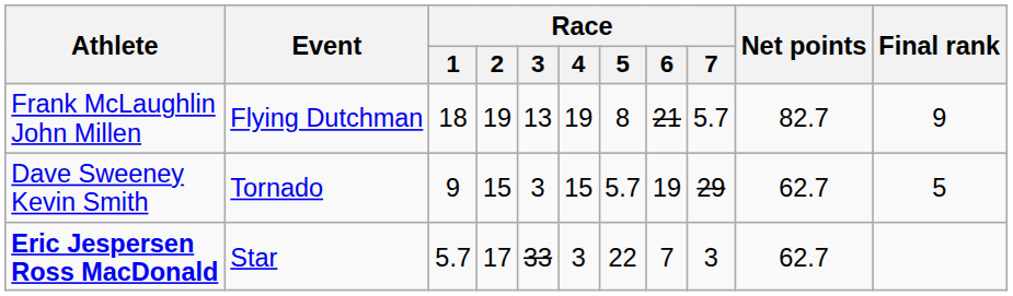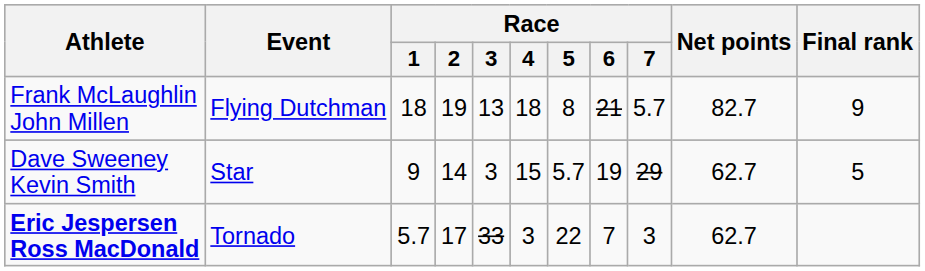 <table class="wikitable" style="font-size:90%">
 <tr>
 <th rowspan=2>Athlete</th>
 <th rowspan=2>Event</th>
 <th colspan=7>Race</th>
 <th rowspan=2>Net points</th>
 <th rowspan=2>Final rank</th>
 </tr>
 <tr style="font-size:95%">
 <th>1</th>
 <th>2</th>
 <th>3</th>
 <th>4</th>
 <th>5</th>
 <th>6</th>
 <th>7</th>
 </tr>
 <tr align=center>
 <td align=left><a href='#'>Frank McLaughlin</a><br><a href='#'>John Millen</a></td>
 <td align=left><a href='#'>Flying Dutchman</a></td>
 <td>18</td>
 <td>19</td>
 <td>13</td>
-<td>19</td>
+<td>18</td>
 <td>8</td>
 <td><s>21</s></td>
 <td>5.7</td>
 <td>82.7</td>
 <td>9</td>
 </tr>
 <tr align=center>
 <td align=left><a href='#'>Dave Sweeney</a><br><a href='#'>Kevin Smith</a></td>
-<td align=left><a href='#'>Tornado</a></td>
+<td align=left><a href='#'>Star</a></td>
 <td>9</td>
-<td>15</td>
+<td>14</td>
 <td>3</td>
 <td>15</td>
 <td>5.7</td>
 <td>19</td>
 <td><s>29</s></td>
 <td>62.7</td>
 <td>5</td>
 </tr>
 <tr align=center>
 <td align=left><strong><a href='#'>Eric Jespersen</a><br><a href='#'>Ross MacDonald</a></strong></td>
-<td align=left><a href='#'>Star</a></td>
+<td align=left><a href='#'>Tornado</a></td>
 <td>5.7</td>
 <td>17</td>
 <td><s>33</s></td>
 <td>3</td>
 <td>22</td>
 <td>7</td>
 <td>3</td>
 <td>62.7</td>
 <td></td>
 </tr>
 </table>
